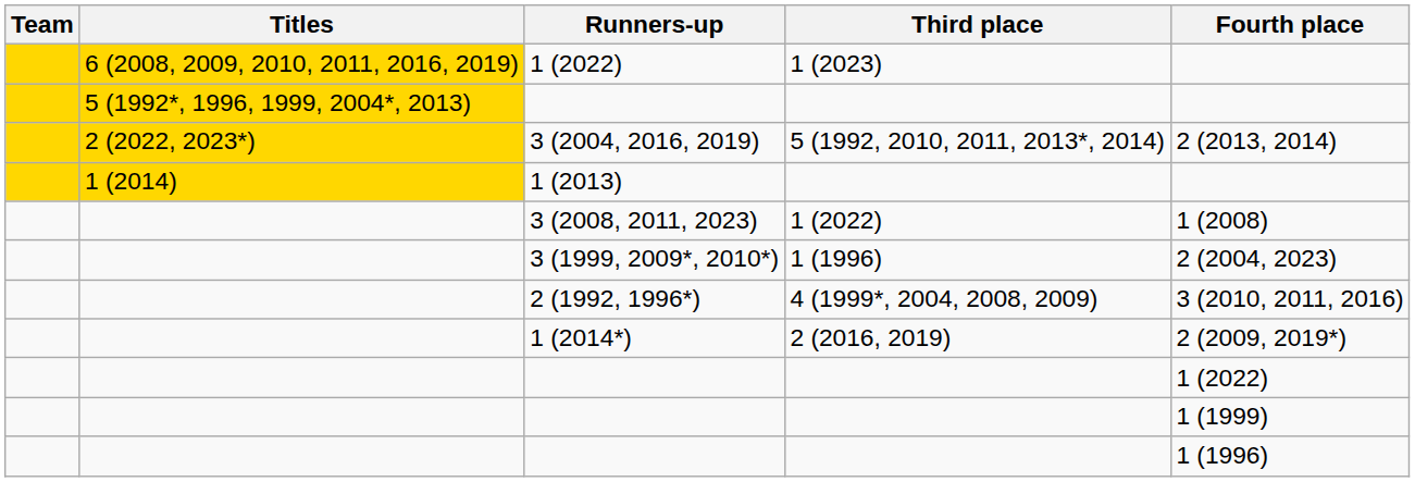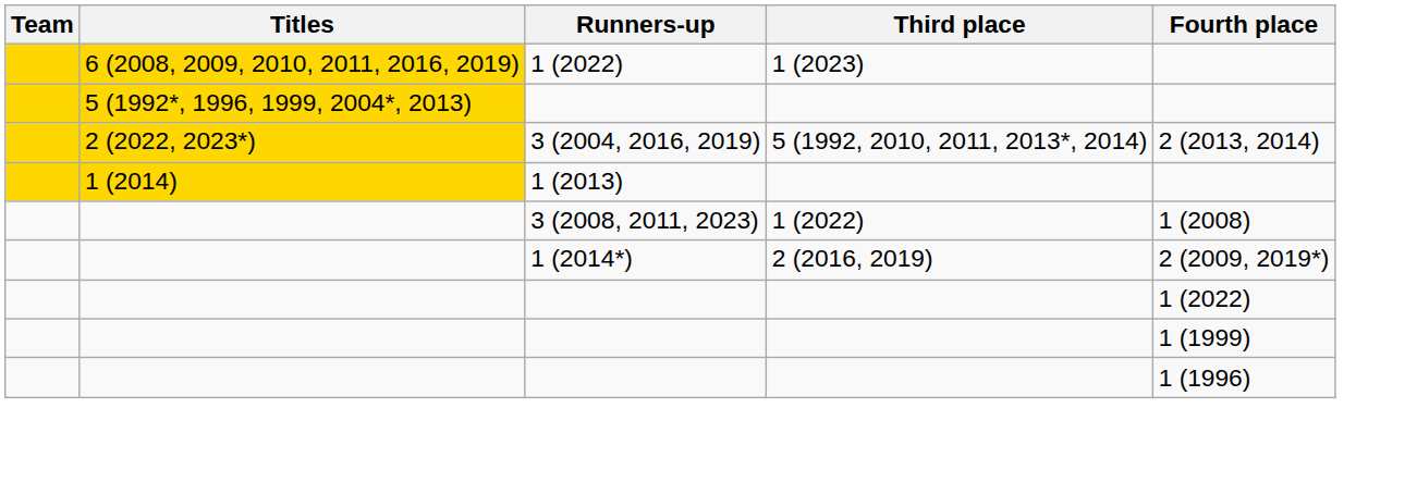 <table class="wikitable sortable">
 <tr>
 <th>Team</th>
 <th>Titles</th>
 <th>Runners-up</th>
 <th>Third place</th>
 <th>Fourth place</th>
 </tr>
 <tr>
 <td bgcolor=#FFD700></td>
 <td bgcolor=#FFD700>6 (2008, 2009, 2010, 2011, 2016, 2019)</td>
 <td>1 (2022)</td>
 <td>1 (2023)</td>
 <td></td>
 </tr>
 <tr>
 <td bgcolor=#FFD700></td>
 <td bgcolor=#FFD700>5 (1992*, 1996, 1999, 2004*, 2013)</td>
 <td></td>
 <td></td>
 <td></td>
 </tr>
 <tr>
 <td bgcolor=#FFD700></td>
 <td bgcolor=#FFD700>2 (2022, 2023*)</td>
 <td>3 (2004, 2016, 2019)</td>
 <td>5 (1992, 2010, 2011, 2013*, 2014)</td>
 <td>2 (2013, 2014)</td>
 </tr>
 <tr>
 <td bgcolor=#FFD700></td>
 <td bgcolor=#FFD700>1 (2014)</td>
 <td>1 (2013)</td>
 <td></td>
 <td></td>
 </tr>
 <tr>
 <td></td>
 <td></td>
 <td>3 (2008, 2011, 2023)</td>
 <td>1 (2022)</td>
 <td>1 (2008)</td>
 </tr>
 <tr>
 <td></td>
 <td></td>
-<td>3 (1999, 2009*, 2010*)</td>
-<td>1 (1996)</td>
-<td>2 (2004, 2023)</td>
-</tr>
-<tr>
-<td></td>
-<td></td>
-<td>2 (1992, 1996*)</td>
-<td>4 (1999*, 2004, 2008, 2009)</td>
-<td>3 (2010, 2011, 2016)</td>
-</tr>
-<tr>
-<td></td>
-<td></td>
 <td>1 (2014*)</td>
 <td>2 (2016, 2019)</td>
 <td>2 (2009, 2019*)</td>
 </tr>
 <tr>
 <td></td>
 <td></td>
 <td></td>
 <td></td>
 <td>1 (2022)</td>
 </tr>
 <tr>
 <td></td>
 <td></td>
 <td></td>
 <td></td>
 <td>1 (1999)</td>
 </tr>
 <tr>
 <td></td>
 <td></td>
 <td></td>
 <td></td>
 <td>1 (1996)</td>
 </tr>
 </table>
